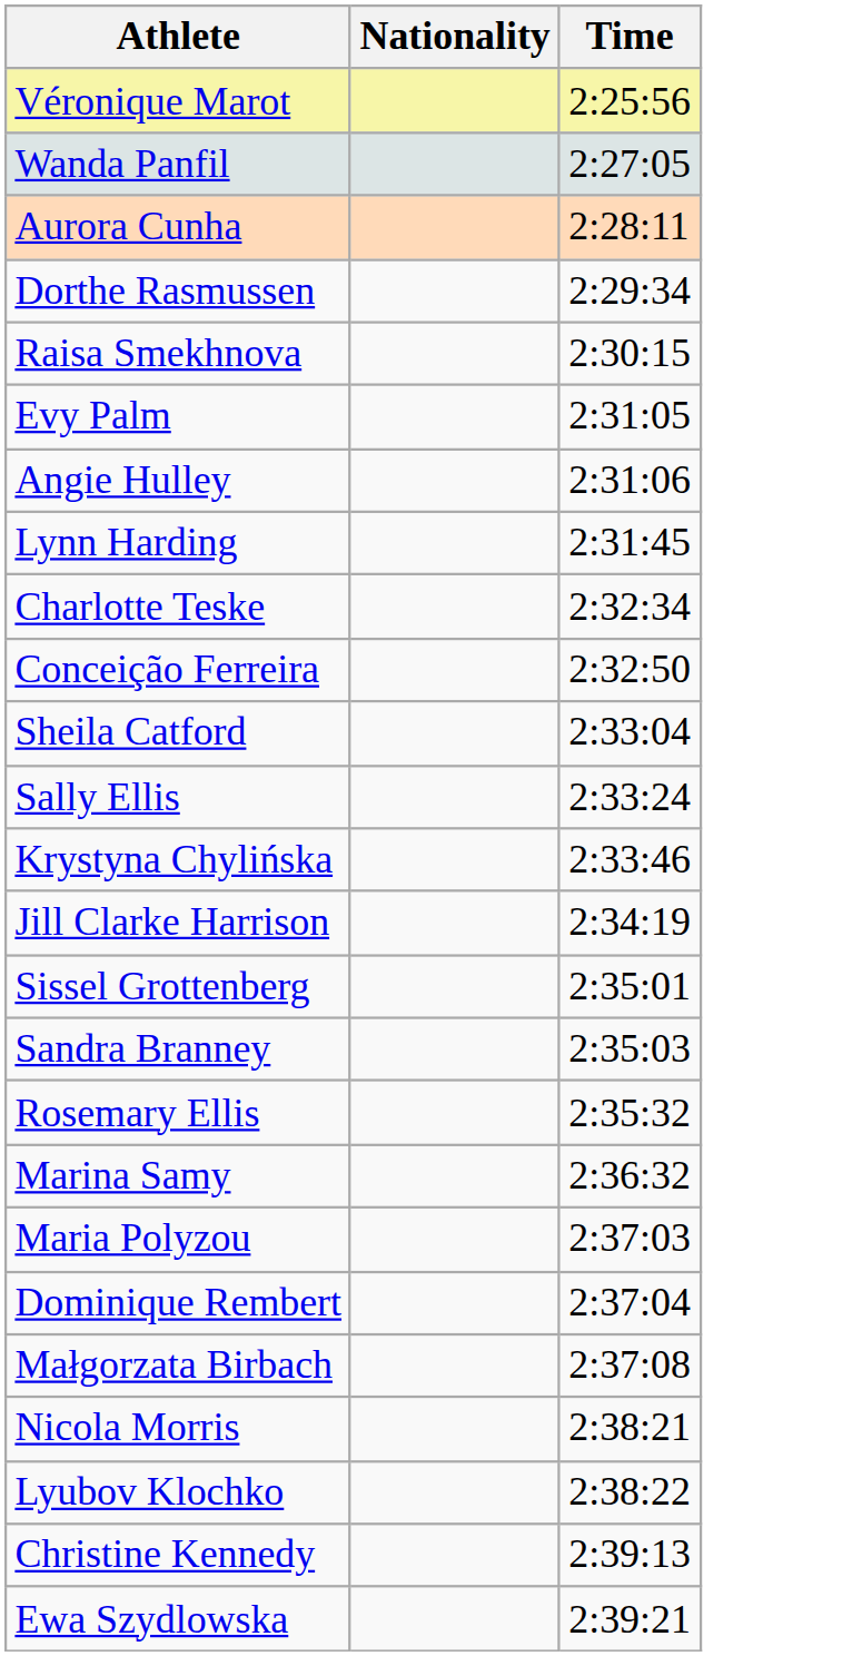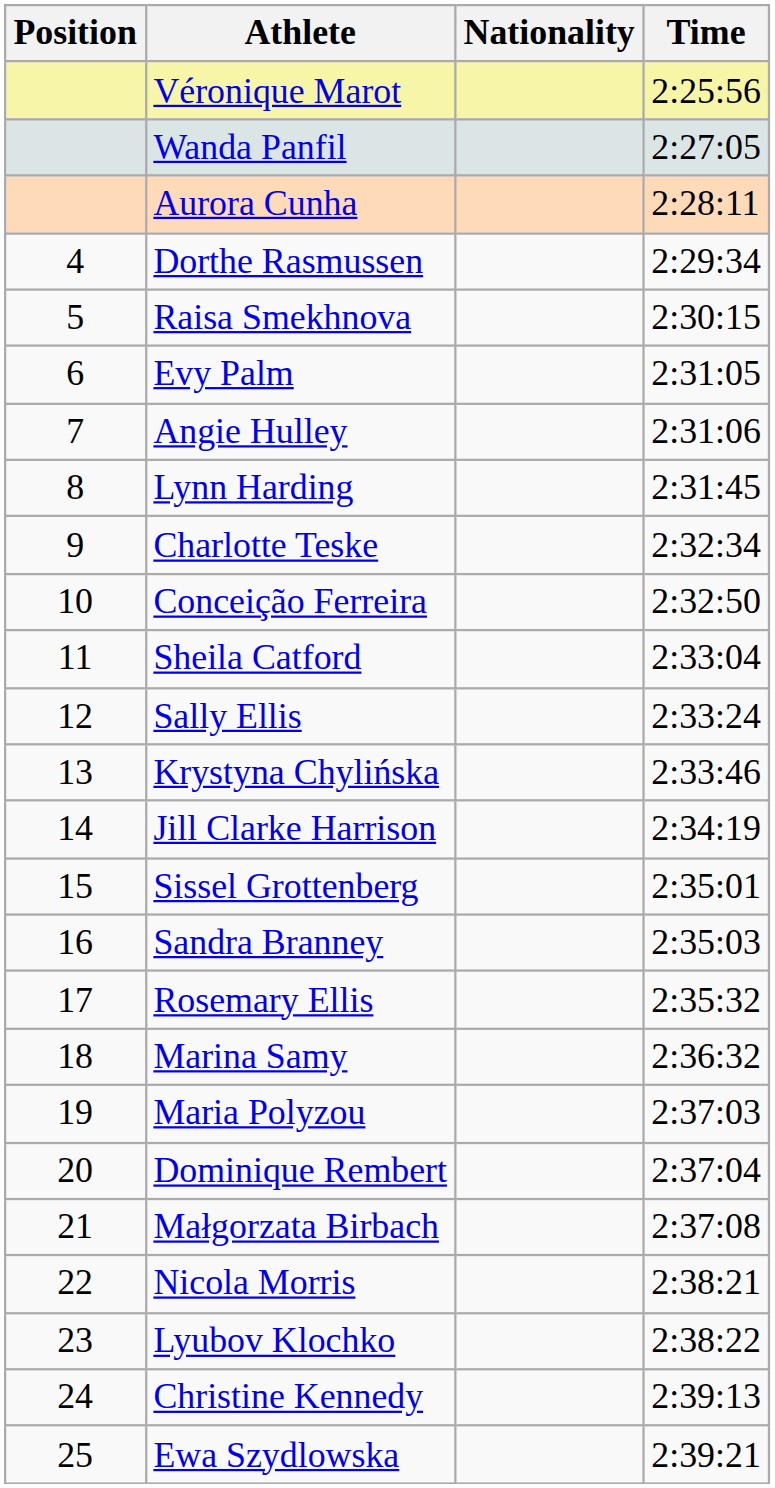 <table class="wikitable sortable">
 <tr>
+<th>Position</th>
 <th>Athlete</th>
 <th>Nationality</th>
 <th>Time</th>
 </tr>
 <tr bgcolor="#F7F6A8">
+<td align=center></td>
 <td><a href='#'>Véronique Marot</a></td>
 <td></td>
 <td>2:25:56</td>
 </tr>
 <tr bgcolor="#DCE5E5">
+<td align=center></td>
 <td><a href='#'>Wanda Panfil</a></td>
 <td></td>
 <td>2:27:05</td>
 </tr>
 <tr bgcolor="#FFDAB9">
+<td align=center></td>
 <td><a href='#'>Aurora Cunha</a></td>
 <td></td>
 <td>2:28:11</td>
 </tr>
 <tr>
+<td align=center>4</td>
 <td><a href='#'>Dorthe Rasmussen</a></td>
 <td></td>
 <td>2:29:34</td>
 </tr>
 <tr>
+<td align=center>5</td>
 <td><a href='#'>Raisa Smekhnova</a></td>
 <td></td>
 <td>2:30:15</td>
 </tr>
 <tr>
+<td align=center>6</td>
 <td><a href='#'>Evy Palm</a></td>
 <td></td>
 <td>2:31:05</td>
 </tr>
 <tr>
+<td align=center>7</td>
 <td><a href='#'>Angie Hulley</a></td>
 <td></td>
 <td>2:31:06</td>
 </tr>
 <tr>
+<td align=center>8</td>
 <td><a href='#'>Lynn Harding</a></td>
 <td></td>
 <td>2:31:45</td>
 </tr>
 <tr>
+<td align=center>9</td>
 <td><a href='#'>Charlotte Teske</a></td>
 <td></td>
 <td>2:32:34</td>
 </tr>
 <tr>
+<td align=center>10</td>
 <td><a href='#'>Conceição Ferreira</a></td>
 <td></td>
 <td>2:32:50</td>
 </tr>
 <tr>
+<td align=center>11</td>
 <td><a href='#'>Sheila Catford</a></td>
 <td></td>
 <td>2:33:04</td>
 </tr>
 <tr>
+<td align=center>12</td>
 <td><a href='#'>Sally Ellis</a></td>
 <td></td>
 <td>2:33:24</td>
 </tr>
 <tr>
+<td align=center>13</td>
 <td><a href='#'>Krystyna Chylińska</a></td>
 <td></td>
 <td>2:33:46</td>
 </tr>
 <tr>
+<td align=center>14</td>
 <td><a href='#'>Jill Clarke Harrison</a></td>
 <td></td>
 <td>2:34:19</td>
 </tr>
 <tr>
+<td align=center>15</td>
 <td><a href='#'>Sissel Grottenberg</a></td>
 <td></td>
 <td>2:35:01</td>
 </tr>
 <tr>
+<td align=center>16</td>
 <td><a href='#'>Sandra Branney</a></td>
 <td></td>
 <td>2:35:03</td>
 </tr>
 <tr>
+<td align=center>17</td>
 <td><a href='#'>Rosemary Ellis</a></td>
 <td></td>
 <td>2:35:32</td>
 </tr>
 <tr>
+<td align=center>18</td>
 <td><a href='#'>Marina Samy</a></td>
 <td></td>
 <td>2:36:32</td>
 </tr>
 <tr>
+<td align=center>19</td>
 <td><a href='#'>Maria Polyzou</a></td>
 <td></td>
 <td>2:37:03</td>
 </tr>
 <tr>
+<td align=center>20</td>
 <td><a href='#'>Dominique Rembert</a></td>
 <td></td>
 <td>2:37:04</td>
 </tr>
 <tr>
+<td align=center>21</td>
 <td><a href='#'>Małgorzata Birbach</a></td>
 <td></td>
 <td>2:37:08</td>
 </tr>
 <tr>
+<td align=center>22</td>
 <td><a href='#'>Nicola Morris</a></td>
 <td></td>
 <td>2:38:21</td>
 </tr>
 <tr>
+<td align=center>23</td>
 <td><a href='#'>Lyubov Klochko</a></td>
 <td></td>
 <td>2:38:22</td>
 </tr>
 <tr>
+<td align=center>24</td>
 <td><a href='#'>Christine Kennedy</a></td>
 <td></td>
 <td>2:39:13</td>
 </tr>
 <tr>
+<td align=center>25</td>
 <td><a href='#'>Ewa Szydlowska</a></td>
 <td></td>
 <td>2:39:21</td>
 </tr>
 </table>
